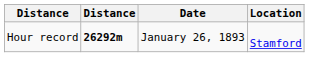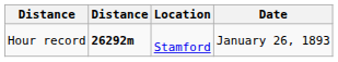 <table class="wikitable">
 <tr>
 <th>Distance</th>
 <th>Distance</th>
+<th>Location</th>
 <th>Date</th>
-<th>Location</th>
 </tr>
 <tr>
 <td>Hour record</td>
 <td><strong>26292m</strong></td>
+<td align="left"> <br><a href='#'>Stamford</a></td>
 <td>January 26, 1893</td>
-<td align="left"> <br><a href='#'>Stamford</a></td>
 </tr>
 </table>
